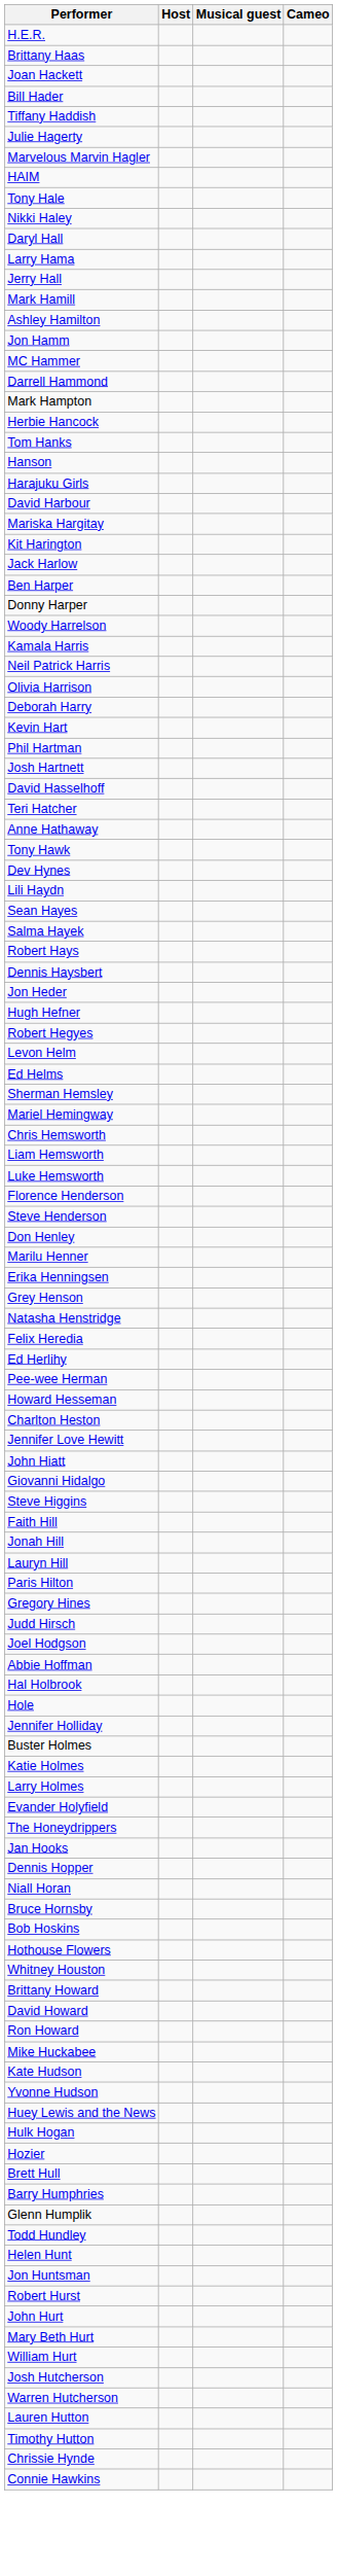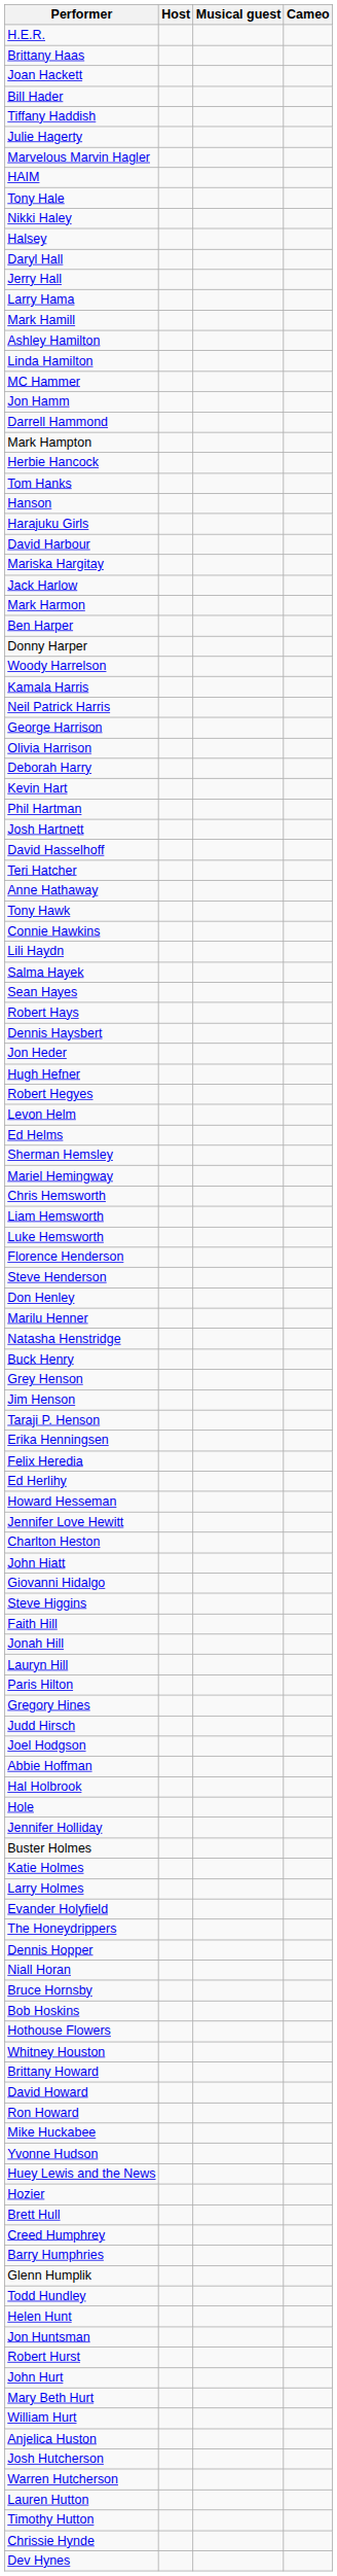 <table class="wikitable sortable">
 <tr>
 <th>Performer</th>
 <th>Host</th>
 <th>Musical guest</th>
 <th>Cameo</th>
 </tr>
 <tr>
 <td><a href='#'>H.E.R.</a></td>
 <td align="center"></td>
 <td align="center"></td>
 <td align="center"></td>
 </tr>
 <tr>
 <td><a href='#'>Brittany Haas</a></td>
 <td style="text-align:center;"></td>
 <td style="text-align:center;"></td>
 <td style="text-align:center;"></td>
 </tr>
 <tr>
 <td><a href='#'>Joan Hackett</a></td>
 <td align="center"></td>
 <td align="center"></td>
 <td align="center"></td>
 </tr>
 <tr>
 <td><a href='#'>Bill Hader</a></td>
 <td style="text-align:center;"></td>
 <td style="text-align:center;"></td>
 <td style="text-align:center;"></td>
 </tr>
 <tr>
 <td><a href='#'>Tiffany Haddish</a></td>
 <td align="center"></td>
 <td align="center"></td>
 <td align="center"></td>
 </tr>
 <tr>
 <td><a href='#'>Julie Hagerty</a></td>
 <td align="center"></td>
 <td align="center"></td>
 <td align="center"></td>
 </tr>
 <tr>
 <td><a href='#'>Marvelous Marvin Hagler</a></td>
 <td align="center"></td>
 <td align="center"></td>
 <td align="center"></td>
 </tr>
 <tr>
 <td><a href='#'>HAIM</a></td>
 <td style="text-align:center;"></td>
 <td style="text-align:center;"></td>
 <td style="text-align:center;"></td>
 </tr>
 <tr>
 <td><a href='#'>Tony Hale</a></td>
 <td align="center"></td>
 <td align="center"></td>
 <td align="center"></td>
 </tr>
 <tr>
 <td><a href='#'>Nikki Haley</a></td>
 <td align="center"></td>
 <td align="center"></td>
 <td align="center"></td>
 </tr>
 <tr>
+<td><a href='#'>Halsey</a></td>
+<td align="center"></td>
+<td align="center"></td>
+<td align="center"></td>
+</tr>
+<tr>
 <td><a href='#'>Daryl Hall</a></td>
+<td style="text-align:center;"></td>
+<td style="text-align:center;"></td>
+<td style="text-align:center;"></td>
+</tr>
+<tr>
+<td><a href='#'>Jerry Hall</a></td>
 <td style="text-align:center;"></td>
 <td style="text-align:center;"></td>
 <td style="text-align:center;"></td>
 </tr>
 <tr>
 <td><a href='#'>Larry Hama</a></td>
 <td align="center"></td>
 <td align="center"></td>
 <td align="center"></td>
-</tr>
-<tr>
-<td><a href='#'>Jerry Hall</a></td>
-<td style="text-align:center;"></td>
-<td style="text-align:center;"></td>
-<td style="text-align:center;"></td>
 </tr>
 <tr>
 <td><a href='#'>Mark Hamill</a></td>
 <td style="text-align:center;"></td>
 <td style="text-align:center;"></td>
 <td style="text-align:center;"></td>
 </tr>
 <tr>
 <td><a href='#'>Ashley Hamilton</a></td>
 <td style="text-align:center;"></td>
 <td style="text-align:center;"></td>
 <td style="text-align:center;"></td>
 </tr>
 <tr>
-<td><a href='#'>Jon Hamm</a></td>
+<td><a href='#'>Linda Hamilton</a></td>
 <td style="text-align:center;"></td>
 <td style="text-align:center;"></td>
 <td style="text-align:center;"></td>
 </tr>
 <tr>
 <td><a href='#'>MC Hammer</a></td>
+<td style="text-align:center;"></td>
+<td style="text-align:center;"></td>
+<td style="text-align:center;"></td>
+</tr>
+<tr>
+<td><a href='#'>Jon Hamm</a></td>
 <td style="text-align:center;"></td>
 <td style="text-align:center;"></td>
 <td style="text-align:center;"></td>
 </tr>
 <tr>
 <td><a href='#'>Darrell Hammond</a></td>
 <td align="center"></td>
 <td align="center"></td>
 <td align="center"></td>
 </tr>
 <tr>
 <td>Mark Hampton</td>
 <td style="text-align:center;"></td>
 <td style="text-align:center;"></td>
 <td style="text-align:center;"></td>
 </tr>
 <tr>
 <td><a href='#'>Herbie Hancock</a></td>
 <td style="text-align:center;"></td>
 <td style="text-align:center;"></td>
 <td style="text-align:center;"></td>
 </tr>
 <tr>
 <td><a href='#'>Tom Hanks</a></td>
 <td style="text-align:center;"></td>
 <td style="text-align:center;"></td>
 <td style="text-align:center;"></td>
 </tr>
 <tr>
 <td><a href='#'>Hanson</a></td>
 <td style="text-align:center;"></td>
 <td style="text-align:center;"></td>
 <td style="text-align:center;"></td>
 </tr>
 <tr>
 <td><a href='#'>Harajuku Girls</a></td>
 <td align="center"></td>
 <td align="center"></td>
 <td align="center"></td>
 </tr>
 <tr>
 <td><a href='#'>David Harbour</a></td>
 <td align="center"></td>
 <td align="center"></td>
 <td align="center"></td>
 </tr>
 <tr>
 <td><a href='#'>Mariska Hargitay</a></td>
 <td align="center"></td>
 <td align="center"></td>
 <td align="center"></td>
 </tr>
 <tr>
-<td><a href='#'>Kit Harington</a></td>
+<td><a href='#'>Jack Harlow</a></td>
 <td align="center"></td>
 <td align="center"></td>
 <td align="center"></td>
 </tr>
 <tr>
-<td><a href='#'>Jack Harlow</a></td>
-<td align="center"></td>
-<td align="center"></td>
-<td align="center"></td>
+<td><a href='#'>Mark Harmon</a></td>
+<td style="text-align:center;"></td>
+<td style="text-align:center;"></td>
+<td style="text-align:center;"></td>
 </tr>
 <tr>
 <td><a href='#'>Ben Harper</a></td>
 <td style="text-align:center;"></td>
 <td style="text-align:center;"></td>
 <td style="text-align:center;"></td>
 </tr>
 <tr>
 <td>Donny Harper</td>
 <td align="center"></td>
 <td align="center"></td>
 <td align="center"></td>
 </tr>
 <tr>
 <td><a href='#'>Woody Harrelson</a></td>
 <td style="text-align:center;"></td>
 <td style="text-align:center;"></td>
 <td style="text-align:center;"></td>
 </tr>
 <tr>
 <td><a href='#'>Kamala Harris</a></td>
 <td style="text-align:center;"></td>
 <td style="text-align:center;"></td>
 <td style="text-align:center;"></td>
 </tr>
 <tr>
 <td><a href='#'>Neil Patrick Harris</a></td>
+<td style="text-align:center;"></td>
+<td style="text-align:center;"></td>
+<td style="text-align:center;"></td>
+</tr>
+<tr>
+<td><a href='#'>George Harrison</a></td>
 <td style="text-align:center;"></td>
 <td style="text-align:center;"></td>
 <td style="text-align:center;"></td>
 </tr>
 <tr>
 <td><a href='#'>Olivia Harrison</a></td>
 <td style="text-align:center;"></td>
 <td style="text-align:center;"></td>
 <td style="text-align:center;"></td>
 </tr>
 <tr>
 <td><a href='#'>Deborah Harry</a></td>
 <td style="text-align:center;"></td>
 <td style="text-align:center;"></td>
 <td style="text-align:center;"></td>
 </tr>
 <tr>
 <td><a href='#'>Kevin Hart</a></td>
 <td style="text-align:center;"></td>
 <td style="text-align:center;"></td>
 <td style="text-align:center;"></td>
 </tr>
 <tr>
 <td><a href='#'>Phil Hartman</a></td>
 <td style="text-align:center;"></td>
 <td style="text-align:center;"></td>
 <td style="text-align:center;"></td>
 </tr>
 <tr>
 <td><a href='#'>Josh Hartnett</a></td>
 <td style="text-align:center;"></td>
 <td style="text-align:center;"></td>
 <td style="text-align:center;"></td>
 </tr>
 <tr>
 <td><a href='#'>David Hasselhoff</a></td>
 <td style="text-align:center;"></td>
 <td style="text-align:center;"></td>
 <td style="text-align:center;"></td>
 </tr>
 <tr>
 <td><a href='#'>Teri Hatcher</a></td>
 <td style="text-align:center;"></td>
 <td style="text-align:center;"></td>
 <td style="text-align:center;"></td>
 </tr>
 <tr>
 <td><a href='#'>Anne Hathaway</a></td>
 <td style="text-align:center;"></td>
 <td style="text-align:center;"></td>
 <td style="text-align:center;"></td>
 </tr>
 <tr>
 <td><a href='#'>Tony Hawk</a></td>
 <td style="text-align:center;"></td>
 <td style="text-align:center;"></td>
 <td style="text-align:center;"></td>
 </tr>
 <tr>
-<td><a href='#'>Dev Hynes</a></td>
+<td><a href='#'>Connie Hawkins</a></td>
 <td style="text-align:center;"></td>
 <td style="text-align:center;"></td>
 <td style="text-align:center;"></td>
 </tr>
 <tr>
 <td><a href='#'>Lili Haydn</a></td>
 <td align="center"></td>
 <td align="center"></td>
 <td align="center"></td>
 </tr>
 <tr>
-<td><a href='#'>Sean Hayes</a></td>
+<td><a href='#'>Salma Hayek</a></td>
 <td style="text-align:center;"></td>
 <td style="text-align:center;"></td>
 <td style="text-align:center;"></td>
 </tr>
 <tr>
-<td><a href='#'>Salma Hayek</a></td>
+<td><a href='#'>Sean Hayes</a></td>
 <td style="text-align:center;"></td>
 <td style="text-align:center;"></td>
 <td style="text-align:center;"></td>
 </tr>
 <tr>
 <td><a href='#'>Robert Hays</a></td>
 <td style="text-align:center;"></td>
 <td style="text-align:center;"></td>
 <td style="text-align:center;"></td>
 </tr>
 <tr>
 <td><a href='#'>Dennis Haysbert</a></td>
 <td style="text-align:center;"></td>
 <td style="text-align:center;"></td>
 <td style="text-align:center;"></td>
 </tr>
 <tr>
 <td><a href='#'>Jon Heder</a></td>
 <td style="text-align:center;"></td>
 <td style="text-align:center;"></td>
 <td style="text-align:center;"></td>
 </tr>
 <tr>
 <td><a href='#'>Hugh Hefner</a></td>
 <td style="text-align:center;"></td>
 <td style="text-align:center;"></td>
 <td style="text-align:center;"></td>
 </tr>
 <tr>
 <td><a href='#'>Robert Hegyes</a></td>
 <td style="text-align:center;"></td>
 <td style="text-align:center;"></td>
 <td style="text-align:center;"></td>
 </tr>
 <tr>
 <td><a href='#'>Levon Helm</a></td>
 <td style="text-align:center;"></td>
 <td style="text-align:center;"></td>
 <td style="text-align:center;"></td>
 </tr>
 <tr>
 <td><a href='#'>Ed Helms</a></td>
 <td style="text-align:center;"></td>
 <td style="text-align:center;"></td>
 <td style="text-align:center;"></td>
 </tr>
 <tr>
 <td><a href='#'>Sherman Hemsley</a></td>
 <td style="text-align:center;"></td>
 <td style="text-align:center;"></td>
 <td style="text-align:center;"></td>
 </tr>
 <tr>
 <td><a href='#'>Mariel Hemingway</a></td>
 <td style="text-align:center;"></td>
 <td style="text-align:center;"></td>
 <td style="text-align:center;"></td>
 </tr>
 <tr>
 <td><a href='#'>Chris Hemsworth</a></td>
 <td align="center"></td>
 <td align="center"></td>
 <td align="center"></td>
 </tr>
 <tr>
 <td><a href='#'>Liam Hemsworth</a></td>
 <td align="center"></td>
 <td align="center"></td>
 <td align="center"></td>
 </tr>
 <tr>
 <td><a href='#'>Luke Hemsworth</a></td>
 <td align="center"></td>
 <td align="center"></td>
 <td align="center"></td>
 </tr>
 <tr>
 <td><a href='#'>Florence Henderson</a></td>
 <td style="text-align:center;"></td>
 <td style="text-align:center;"></td>
 <td style="text-align:center;"></td>
 </tr>
 <tr>
 <td><a href='#'>Steve Henderson</a></td>
 <td style="text-align:center;"></td>
 <td style="text-align:center;"></td>
 <td style="text-align:center;"></td>
 </tr>
 <tr>
 <td><a href='#'>Don Henley</a></td>
 <td style="text-align:center;"></td>
 <td style="text-align:center;"></td>
 <td style="text-align:center;"></td>
 </tr>
 <tr>
 <td><a href='#'>Marilu Henner</a></td>
 <td style="text-align:center;"></td>
 <td style="text-align:center;"></td>
 <td style="text-align:center;"></td>
 </tr>
 <tr>
-<td><a href='#'>Erika Henningsen</a></td>
-<td align="center"></td>
-<td align="center"></td>
-<td align="center"></td>
+<td><a href='#'>Natasha Henstridge</a></td>
+<td style="text-align:center;"></td>
+<td style="text-align:center;"></td>
+<td style="text-align:center;"></td>
+</tr>
+<tr>
+<td><a href='#'>Buck Henry</a></td>
+<td style="text-align:center;"></td>
+<td style="text-align:center;"></td>
+<td style="text-align:center;"></td>
 </tr>
 <tr>
 <td><a href='#'>Grey Henson</a></td>
 <td align="center"></td>
 <td align="center"></td>
 <td align="center"></td>
 </tr>
 <tr>
-<td><a href='#'>Natasha Henstridge</a></td>
+<td><a href='#'>Jim Henson</a></td>
 <td style="text-align:center;"></td>
 <td style="text-align:center;"></td>
 <td style="text-align:center;"></td>
+</tr>
+<tr>
+<td><a href='#'>Taraji P. Henson</a></td>
+<td style="text-align:center;"></td>
+<td style="text-align:center;"></td>
+<td style="text-align:center;"></td>
+</tr>
+<tr>
+<td><a href='#'>Erika Henningsen</a></td>
+<td align="center"></td>
+<td align="center"></td>
+<td align="center"></td>
 </tr>
 <tr>
 <td><a href='#'>Felix Heredia</a></td>
 <td style="text-align:center;"></td>
 <td style="text-align:center;"></td>
 <td style="text-align:center;"></td>
 </tr>
 <tr>
 <td><a href='#'>Ed Herlihy</a></td>
 <td style="text-align:center;"></td>
 <td style="text-align:center;"></td>
 <td style="text-align:center;"></td>
 </tr>
 <tr>
-<td><a href='#'>Pee-wee Herman</a></td>
-<td style="text-align:center;"></td>
-<td style="text-align:center;"></td>
-<td style="text-align:center;"></td>
-</tr>
-<tr>
 <td><a href='#'>Howard Hesseman</a></td>
 <td style="text-align:center;"></td>
 <td style="text-align:center;"></td>
 <td style="text-align:center;"></td>
 </tr>
 <tr>
-<td><a href='#'>Charlton Heston</a></td>
+<td><a href='#'>Jennifer Love Hewitt</a></td>
 <td style="text-align:center;"></td>
 <td style="text-align:center;"></td>
 <td style="text-align:center;"></td>
 </tr>
 <tr>
-<td><a href='#'>Jennifer Love Hewitt</a></td>
+<td><a href='#'>Charlton Heston</a></td>
 <td style="text-align:center;"></td>
 <td style="text-align:center;"></td>
 <td style="text-align:center;"></td>
 </tr>
 <tr>
 <td><a href='#'>John Hiatt</a></td>
 <td style="text-align:center;"></td>
 <td style="text-align:center;"></td>
 <td style="text-align:center;"></td>
 </tr>
 <tr>
 <td><a href='#'>Giovanni Hidalgo</a></td>
 <td style="text-align:center;"></td>
 <td style="text-align:center;"></td>
 <td style="text-align:center;"></td>
 </tr>
 <tr>
 <td><a href='#'>Steve Higgins</a></td>
 <td style="text-align:center;"></td>
 <td style="text-align:center;"></td>
 <td style="text-align:center;"></td>
 </tr>
 <tr>
 <td><a href='#'>Faith Hill</a></td>
 <td style="text-align:center;"></td>
 <td style="text-align:center;"></td>
 <td style="text-align:center;"></td>
 </tr>
 <tr>
 <td><a href='#'>Jonah Hill</a></td>
 <td style="text-align:center;"></td>
 <td style="text-align:center;"></td>
 <td style="text-align:center;"></td>
 </tr>
 <tr>
 <td><a href='#'>Lauryn Hill</a></td>
 <td style="text-align:center;"></td>
 <td style="text-align:center;"></td>
 <td style="text-align:center;"></td>
 </tr>
 <tr>
 <td><a href='#'>Paris Hilton</a></td>
 <td style="text-align:center;"></td>
 <td style="text-align:center;"></td>
 <td style="text-align:center;"></td>
 </tr>
 <tr>
 <td><a href='#'>Gregory Hines</a></td>
 <td style="text-align:center;"></td>
 <td style="text-align:center;"></td>
 <td style="text-align:center;"></td>
 </tr>
 <tr>
 <td><a href='#'>Judd Hirsch</a></td>
 <td style="text-align:center;"></td>
 <td style="text-align:center;"></td>
 <td style="text-align:center;"></td>
 </tr>
 <tr>
 <td><a href='#'>Joel Hodgson</a></td>
 <td style="text-align:center;"></td>
 <td style="text-align:center;"></td>
 <td style="text-align:center;"></td>
 </tr>
 <tr>
 <td><a href='#'>Abbie Hoffman</a></td>
 <td align="center"></td>
 <td align="center"></td>
 <td align="center"></td>
 </tr>
 <tr>
 <td><a href='#'>Hal Holbrook</a></td>
 <td style="text-align:center;"></td>
 <td style="text-align:center;"></td>
 <td style="text-align:center;"></td>
 </tr>
 <tr>
 <td><a href='#'>Hole</a></td>
 <td style="text-align:center;"></td>
 <td style="text-align:center;"></td>
 <td style="text-align:center;"></td>
 </tr>
 <tr>
 <td><a href='#'>Jennifer Holliday</a></td>
 <td style="text-align:center;"></td>
 <td style="text-align:center;"></td>
 <td style="text-align:center;"></td>
 </tr>
 <tr>
 <td>Buster Holmes</td>
 <td style="text-align:center;"></td>
 <td style="text-align:center;"></td>
 <td style="text-align:center;"></td>
 </tr>
 <tr>
 <td><a href='#'>Katie Holmes</a></td>
 <td style="text-align:center;"></td>
 <td style="text-align:center;"></td>
 <td style="text-align:center;"></td>
 </tr>
 <tr>
 <td><a href='#'>Larry Holmes</a></td>
 <td style="text-align:center;"></td>
 <td style="text-align:center;"></td>
 <td style="text-align:center;"></td>
 </tr>
 <tr>
 <td><a href='#'>Evander Holyfield</a></td>
 <td style="text-align:center;"></td>
 <td style="text-align:center;"></td>
 <td style="text-align:center;"></td>
 </tr>
 <tr>
 <td><a href='#'>The Honeydrippers</a></td>
 <td align="center"></td>
 <td align="center"></td>
 <td align="center"></td>
 </tr>
 <tr>
-<td><a href='#'>Jan Hooks</a></td>
-<td style="text-align:center;"></td>
-<td style="text-align:center;"></td>
-<td style="text-align:center;"></td>
-</tr>
-<tr>
 <td><a href='#'>Dennis Hopper</a></td>
 <td style="text-align:center;"></td>
 <td style="text-align:center;"></td>
 <td style="text-align:center;"></td>
 </tr>
 <tr>
 <td><a href='#'>Niall Horan</a></td>
 <td style="text-align:center;"></td>
 <td style="text-align:center;"></td>
 <td style="text-align:center;"></td>
 </tr>
 <tr>
 <td><a href='#'>Bruce Hornsby</a></td>
 <td style="text-align:center;"></td>
 <td style="text-align:center;"></td>
 <td style="text-align:center;"></td>
 </tr>
 <tr>
 <td><a href='#'>Bob Hoskins</a></td>
 <td style="text-align:center;"></td>
 <td style="text-align:center;"></td>
 <td style="text-align:center;"></td>
 </tr>
 <tr>
 <td><a href='#'>Hothouse Flowers</a></td>
 <td style="text-align:center;"></td>
 <td style="text-align:center;"></td>
 <td style="text-align:center;"></td>
 </tr>
 <tr>
 <td><a href='#'>Whitney Houston</a></td>
 <td style="text-align:center;"></td>
 <td style="text-align:center;"></td>
 <td style="text-align:center;"></td>
 </tr>
 <tr>
 <td><a href='#'>Brittany Howard</a></td>
 <td style="text-align:center;"></td>
 <td style="text-align:center;"></td>
 <td style="text-align:center;"></td>
 </tr>
 <tr>
 <td><a href='#'>David Howard</a></td>
 <td style="text-align:center;"></td>
 <td style="text-align:center;"></td>
 <td style="text-align:center;"></td>
 </tr>
 <tr>
 <td><a href='#'>Ron Howard</a></td>
 <td style="text-align:center;"></td>
 <td style="text-align:center;"></td>
 <td style="text-align:center;"></td>
 </tr>
 <tr>
 <td><a href='#'>Mike Huckabee</a></td>
 <td style="text-align:center;"></td>
 <td style="text-align:center;"></td>
 <td style="text-align:center;"></td>
 </tr>
 <tr>
-<td><a href='#'>Kate Hudson</a></td>
-<td style="text-align:center;"></td>
-<td style="text-align:center;"></td>
-<td style="text-align:center;"></td>
-</tr>
-<tr>
 <td><a href='#'>Yvonne Hudson</a></td>
 <td style="text-align:center;"></td>
 <td style="text-align:center;"></td>
 <td style="text-align:center;"></td>
 </tr>
 <tr>
 <td><a href='#'>Huey Lewis and the News</a></td>
-<td style="text-align:center;"></td>
-<td style="text-align:center;"></td>
-<td style="text-align:center;"></td>
-</tr>
-<tr>
-<td><a href='#'>Hulk Hogan</a></td>
 <td style="text-align:center;"></td>
 <td style="text-align:center;"></td>
 <td style="text-align:center;"></td>
 </tr>
 <tr>
 <td><a href='#'>Hozier</a></td>
 <td align="center"></td>
 <td align="center"></td>
 <td align="center"></td>
 </tr>
 <tr>
 <td><a href='#'>Brett Hull</a></td>
 <td style="text-align:center;"></td>
 <td style="text-align:center;"></td>
 <td style="text-align:center;"></td>
+</tr>
+<tr>
+<td><a href='#'>Creed Humphrey</a></td>
+<td align="center"></td>
+<td align="center"></td>
+<td align="center"></td>
 </tr>
 <tr>
 <td><a href='#'>Barry Humphries</a></td>
 <td style="text-align:center;"></td>
 <td style="text-align:center;"></td>
 <td style="text-align:center;"></td>
 </tr>
 <tr>
 <td>Glenn Humplik</td>
 <td style="text-align:center;"></td>
 <td style="text-align:center;"></td>
 <td style="text-align:center;"></td>
 </tr>
 <tr>
 <td><a href='#'>Todd Hundley</a></td>
 <td style="text-align:center;"></td>
 <td style="text-align:center;"></td>
 <td style="text-align:center;"></td>
 </tr>
 <tr>
 <td><a href='#'>Helen Hunt</a></td>
 <td style="text-align:center;"></td>
 <td style="text-align:center;"></td>
 <td style="text-align:center;"></td>
 </tr>
 <tr>
 <td><a href='#'>Jon Huntsman</a></td>
 <td align="center"></td>
 <td align="center"></td>
 <td align="center"></td>
 </tr>
 <tr>
 <td><a href='#'>Robert Hurst</a></td>
 <td align="center"></td>
 <td align="center"></td>
 <td align="center"></td>
 </tr>
 <tr>
 <td><a href='#'>John Hurt</a></td>
 <td style="text-align:center;"></td>
 <td style="text-align:center;"></td>
 <td style="text-align:center;"></td>
 </tr>
 <tr>
 <td><a href='#'>Mary Beth Hurt</a></td>
 <td style="text-align:center;"></td>
 <td style="text-align:center;"></td>
 <td style="text-align:center;"></td>
 </tr>
 <tr>
 <td><a href='#'>William Hurt</a></td>
 <td style="text-align:center;"></td>
 <td style="text-align:center;"></td>
 <td style="text-align:center;"></td>
 </tr>
 <tr>
+<td><a href='#'>Anjelica Huston</a></td>
+<td style="text-align:center;"></td>
+<td style="text-align:center;"></td>
+<td style="text-align:center;"></td>
+</tr>
+<tr>
 <td><a href='#'>Josh Hutcherson</a></td>
 <td style="text-align:center;"></td>
 <td style="text-align:center;"></td>
 <td style="text-align:center;"></td>
 </tr>
 <tr>
 <td><a href='#'>Warren Hutcherson</a></td>
 <td align="center"></td>
 <td align="center"></td>
 <td align="center"></td>
 </tr>
 <tr>
 <td><a href='#'>Lauren Hutton</a></td>
 <td style="text-align:center;"></td>
 <td style="text-align:center;"></td>
 <td style="text-align:center;"></td>
 </tr>
 <tr>
 <td><a href='#'>Timothy Hutton</a></td>
 <td style="text-align:center;"></td>
 <td style="text-align:center;"></td>
 <td style="text-align:center;"></td>
 </tr>
 <tr>
 <td><a href='#'>Chrissie Hynde</a></td>
 <td style="text-align:center;"></td>
 <td style="text-align:center;"></td>
 <td style="text-align:center;"></td>
 </tr>
 <tr>
-<td><a href='#'>Connie Hawkins</a></td>
+<td><a href='#'>Dev Hynes</a></td>
 <td style="text-align:center;"></td>
 <td style="text-align:center;"></td>
 <td style="text-align:center;"></td>
 </tr>
 </table>
